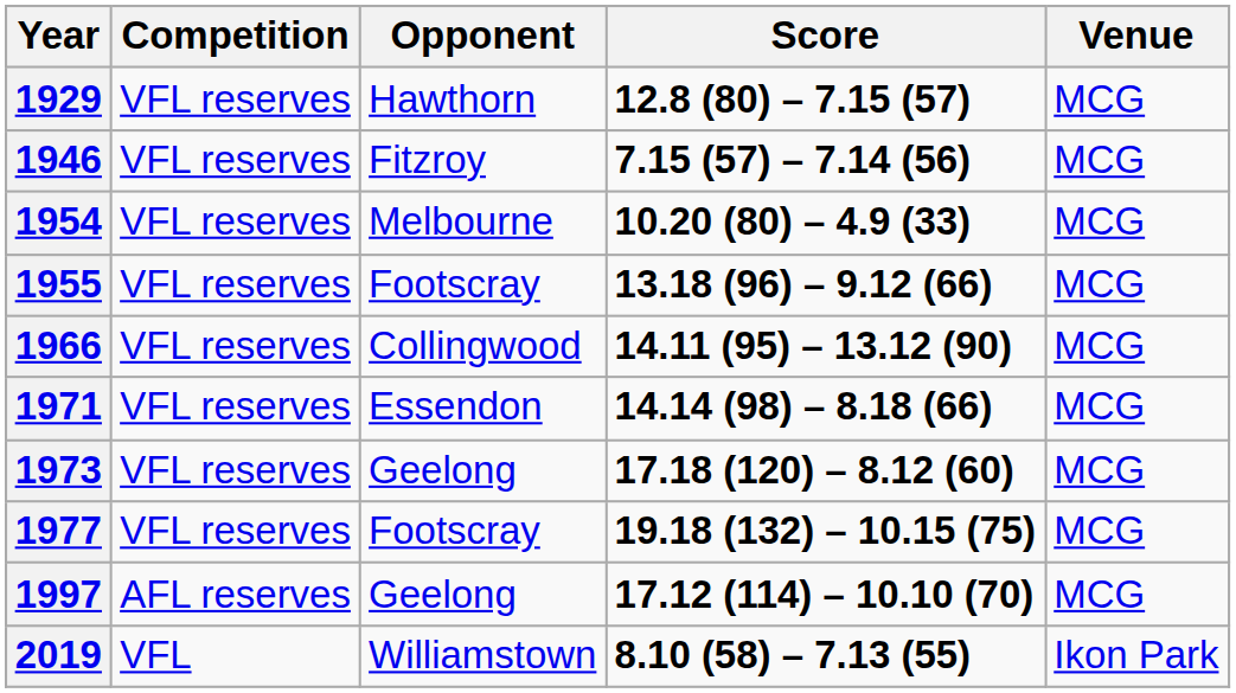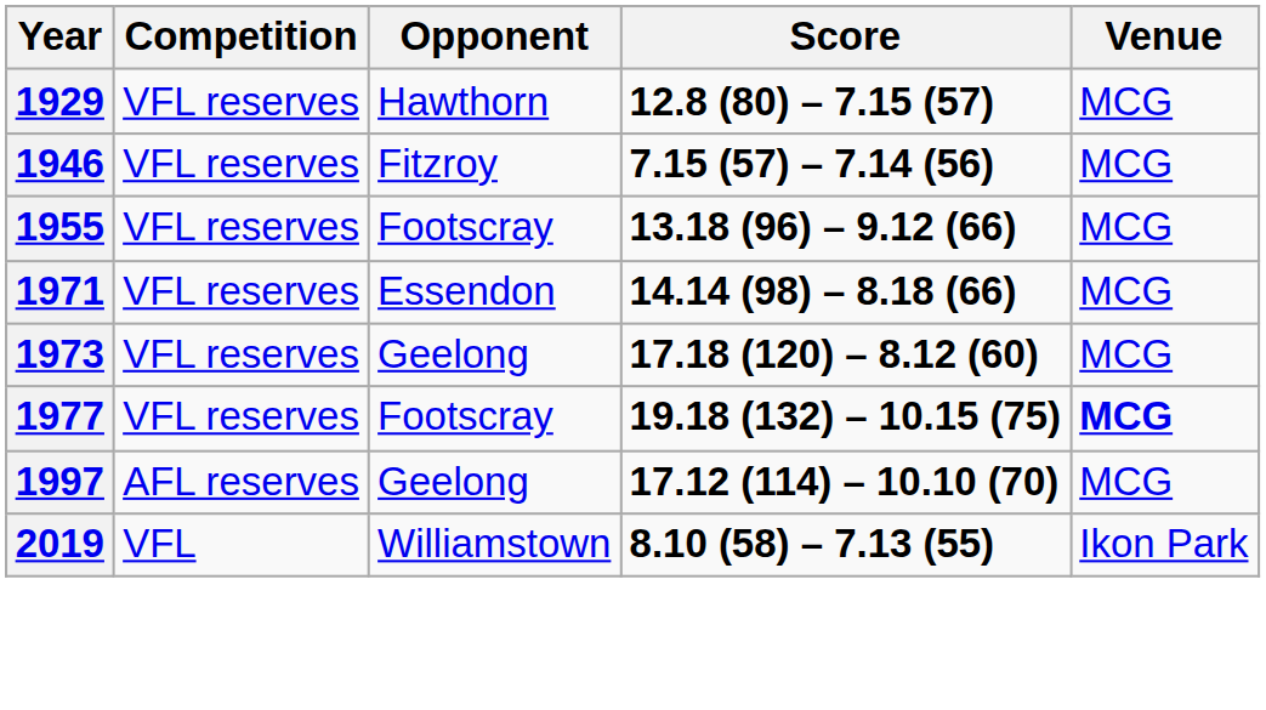 <table class="wikitable">
 <tr>
 <th scope="col">Year</th>
 <th scope="col">Competition</th>
 <th scope="col">Opponent</th>
 <th scope="col">Score</th>
 <th scope="col">Venue</th>
 </tr>
 <tr>
 <th scope="row"><a href='#'>1929</a></th>
 <td><a href='#'>VFL reserves</a></td>
 <td><a href='#'>Hawthorn</a></td>
 <td><strong>12.8 (80) – 7.15 (57)</strong></td>
 <td><a href='#'>MCG</a></td>
 </tr>
 <tr>
 <th scope="row"><a href='#'>1946</a></th>
 <td><a href='#'>VFL reserves</a></td>
 <td><a href='#'>Fitzroy</a></td>
 <td><strong>7.15 (57) – 7.14 (56)</strong></td>
 <td><a href='#'>MCG</a></td>
 </tr>
 <tr>
-<th scope="row"><a href='#'>1954</a></th>
-<td><a href='#'>VFL reserves</a></td>
-<td><a href='#'>Melbourne</a></td>
-<td><strong>10.20 (80) – 4.9 (33)</strong></td>
-<td><a href='#'>MCG</a></td>
-</tr>
-<tr>
 <th scope="row"><a href='#'>1955</a></th>
 <td><a href='#'>VFL reserves</a></td>
 <td><a href='#'>Footscray</a></td>
 <td><strong>13.18 (96) – 9.12 (66)</strong></td>
-<td><a href='#'>MCG</a></td>
-</tr>
-<tr>
-<th scope="row"><a href='#'>1966</a></th>
-<td><a href='#'>VFL reserves</a></td>
-<td><a href='#'>Collingwood</a></td>
-<td><strong>14.11 (95) – 13.12 (90)</strong></td>
 <td><a href='#'>MCG</a></td>
 </tr>
 <tr>
 <th scope="row"><a href='#'>1971</a></th>
 <td><a href='#'>VFL reserves</a></td>
 <td><a href='#'>Essendon</a></td>
 <td><strong>14.14 (98) – 8.18 (66)</strong></td>
 <td><a href='#'>MCG</a></td>
 </tr>
 <tr>
 <th scope="row"><a href='#'>1973</a></th>
 <td><a href='#'>VFL reserves</a></td>
 <td><a href='#'>Geelong</a></td>
 <td><strong>17.18 (120) – 8.12 (60)</strong></td>
 <td><a href='#'>MCG</a></td>
 </tr>
 <tr>
 <th scope="row"><a href='#'>1977</a></th>
 <td><a href='#'>VFL reserves</a></td>
 <td><a href='#'>Footscray</a></td>
 <td class="nowrap"><strong>19.18 (132) – 10.15 (75)</strong></td>
-<td><a href='#'>MCG</a></td>
+<td><strong><a href='#'>MCG</a></strong></td>
 </tr>
 <tr>
 <th scope="row"><a href='#'>1997</a></th>
 <td><a href='#'>AFL reserves</a></td>
 <td><a href='#'>Geelong</a></td>
 <td><strong>17.12 (114) – 10.10 (70)</strong></td>
 <td><a href='#'>MCG</a></td>
 </tr>
 <tr>
 <th scope="row"><a href='#'>2019</a></th>
 <td><a href='#'>VFL</a></td>
 <td><a href='#'>Williamstown</a></td>
 <td><strong>8.10 (58) – 7.13 (55)</strong></td>
 <td><a href='#'>Ikon Park</a></td>
 </tr>
 </table>
